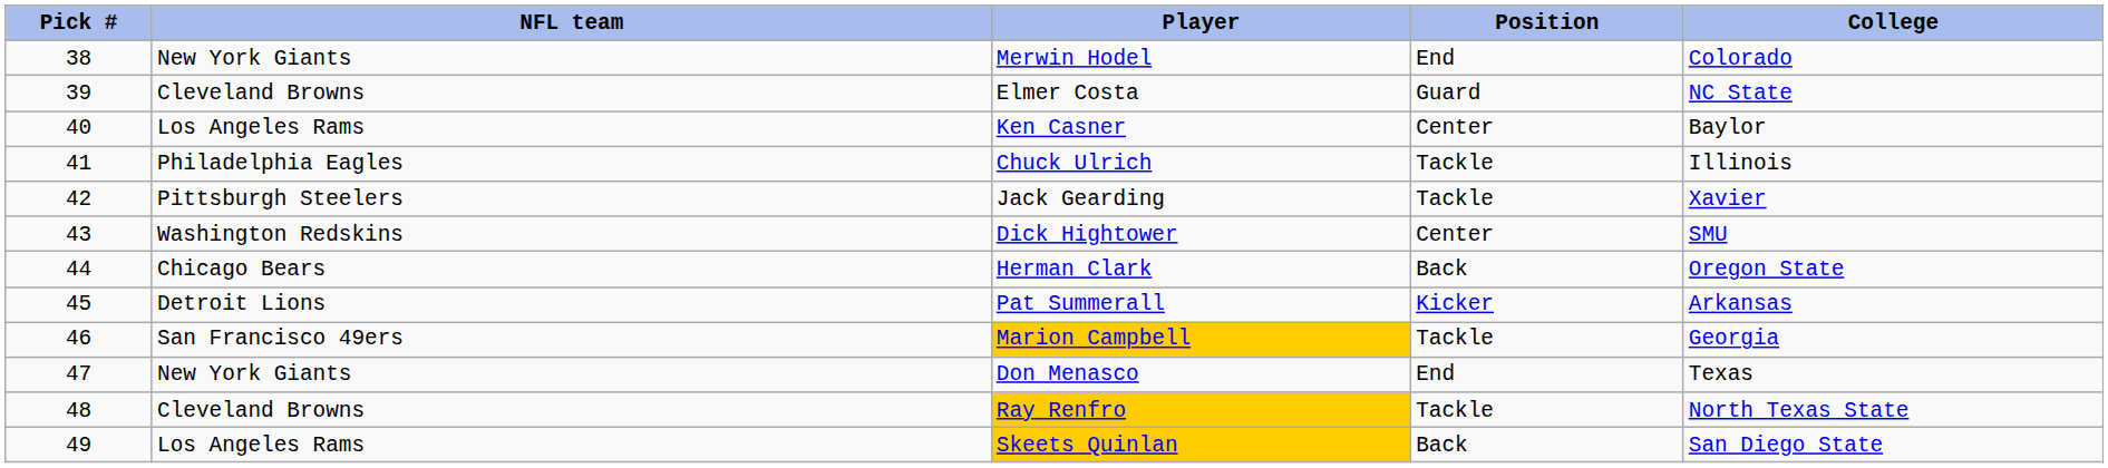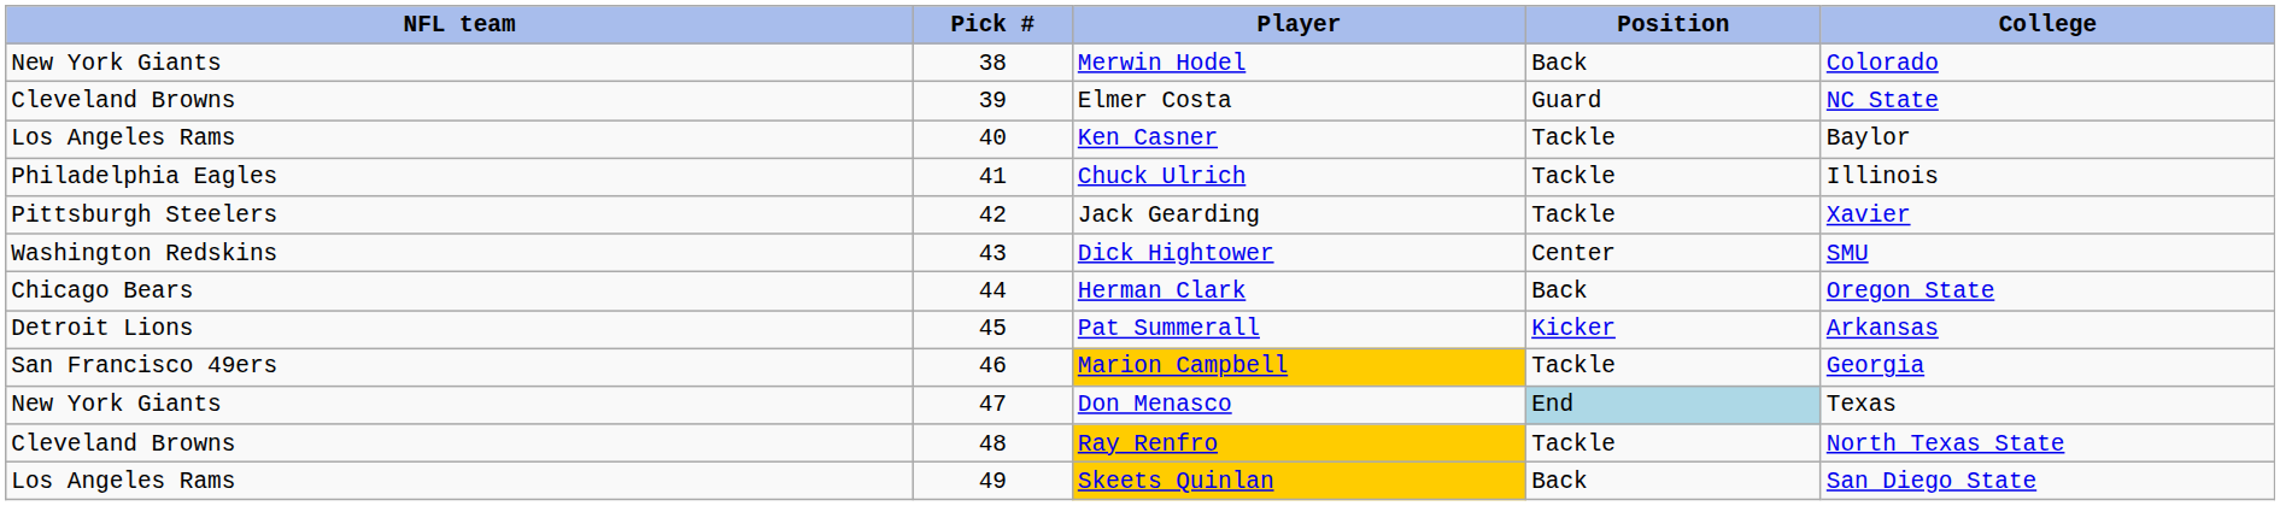 <table class="wikitable sortable sortable" style="width: 100%">
 <tr>
+<th width=40% style="background:#A8BDEC;">NFL team</th>
 <th style="background:#A8BDEC;" width=7%>Pick #</th>
-<th width=40% style="background:#A8BDEC;">NFL team</th>
 <th width=20% style="background:#A8BDEC;">Player</th>
 <th width=13% style="background:#A8BDEC;">Position</th>
 <th style="background:#A8BDEC;">College</th>
 </tr>
 <tr>
+<td>New York Giants</td>
 <td align=center>38</td>
-<td>New York Giants</td>
 <td><a href='#'>Merwin Hodel</a></td>
-<td>End</td>
+<td>Back</td>
 <td><a href='#'>Colorado</a></td>
 </tr>
 <tr>
+<td>Cleveland Browns</td>
 <td align=center>39</td>
-<td>Cleveland Browns</td>
 <td>Elmer Costa</td>
 <td>Guard</td>
 <td><a href='#'>NC State</a></td>
 </tr>
 <tr>
+<td>Los Angeles Rams</td>
 <td align=center>40</td>
-<td>Los Angeles Rams</td>
 <td><a href='#'>Ken Casner</a></td>
-<td>Center</td>
+<td>Tackle</td>
 <td>Baylor</td>
 </tr>
 <tr>
+<td>Philadelphia Eagles</td>
 <td align=center>41</td>
-<td>Philadelphia Eagles</td>
 <td><a href='#'>Chuck Ulrich</a></td>
 <td>Tackle</td>
 <td>Illinois</td>
 </tr>
 <tr>
+<td>Pittsburgh Steelers</td>
 <td align=center>42</td>
-<td>Pittsburgh Steelers</td>
 <td>Jack Gearding</td>
 <td>Tackle</td>
 <td><a href='#'>Xavier</a></td>
 </tr>
 <tr>
+<td>Washington Redskins</td>
 <td align=center>43</td>
-<td>Washington Redskins</td>
 <td><a href='#'>Dick Hightower</a></td>
 <td>Center</td>
 <td><a href='#'>SMU</a></td>
 </tr>
 <tr>
+<td>Chicago Bears</td>
 <td align=center>44</td>
-<td>Chicago Bears</td>
 <td><a href='#'>Herman Clark</a></td>
 <td>Back</td>
 <td><a href='#'>Oregon State</a></td>
 </tr>
 <tr>
+<td>Detroit Lions</td>
 <td align=center>45</td>
-<td>Detroit Lions</td>
 <td><a href='#'>Pat Summerall</a></td>
 <td><a href='#'>Kicker</a></td>
 <td><a href='#'>Arkansas</a></td>
 </tr>
 <tr>
+<td>San Francisco 49ers</td>
 <td align=center>46</td>
-<td>San Francisco 49ers</td>
 <td bgcolor="#FFCC00"><a href='#'>Marion Campbell</a></td>
 <td>Tackle</td>
 <td><a href='#'>Georgia</a></td>
 </tr>
 <tr>
+<td>New York Giants</td>
 <td align=center>47</td>
-<td>New York Giants</td>
 <td><a href='#'>Don Menasco</a></td>
-<td>End</td>
+<td style="background: lightblue;">End</td>
 <td>Texas</td>
 </tr>
 <tr>
+<td>Cleveland Browns</td>
 <td align=center>48</td>
-<td>Cleveland Browns</td>
 <td bgcolor="#FFCC00"><a href='#'>Ray Renfro</a></td>
 <td>Tackle</td>
 <td><a href='#'>North Texas State</a></td>
 </tr>
 <tr>
+<td>Los Angeles Rams</td>
 <td align=center>49</td>
-<td>Los Angeles Rams</td>
 <td bgcolor="#FFCC00"><a href='#'>Skeets Quinlan</a></td>
 <td>Back</td>
 <td><a href='#'>San Diego State</a></td>
 </tr>
 </table>
